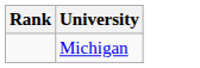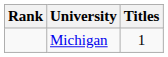 <table class="wikitable sortable" style="text-align:center">
 <tr>
 <th>Rank</th>
 <th>University</th>
+<th>Titles</th>
 </tr>
 <tr>
 <td></td>
 <td align=left><a href='#'>Michigan</a></td>
+<td>1</td>
 </tr>
 </table>
